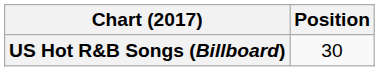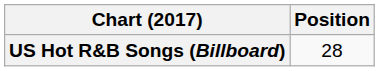 <table class="wikitable plainrowheaders sortable" style="text-align:center">
 <tr>
 <th scope="col">Chart (2017)</th>
 <th scope="col">Position</th>
 </tr>
 <tr>
 <th scope="row">US Hot R&B Songs (<em>Billboard</em>)</th>
-<td>30</td>
+<td>28</td>
 </tr>
 </table>
